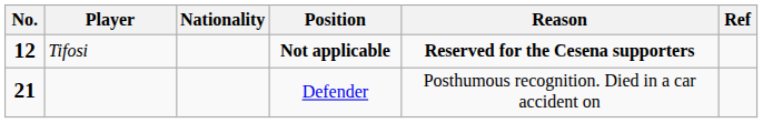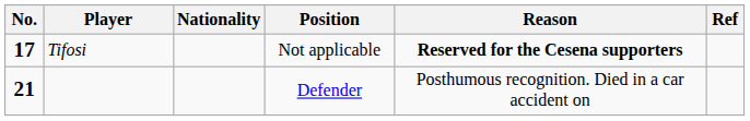 <table class="wikitable" style="font-size:90%; text-align: center;">
 <tr>
 <th width="25">No.</th>
 <th width="100">Player</th>
 <th width="50">Nationality</th>
 <th width="100">Position</th>
 <th width="250">Reason</th>
 <th width="25">Ref</th>
 </tr>
 <tr>
-<td><big><strong>12</strong></big></td>
+<td><big><strong>17</strong></big></td>
 <td align=left><em>Tifosi</em></td>
 <td align=left></td>
-<td><strong>Not applicable</strong></td>
+<td>Not applicable</td>
 <td><strong>Reserved for the Cesena supporters</strong></td>
 <td></td>
 </tr>
 <tr>
 <td><big><strong>21</strong></big></td>
 <td align=left></td>
 <td align=left></td>
 <td><a href='#'>Defender</a></td>
 <td>Posthumous recognition. Died in a car accident on </td>
 <td></td>
 </tr>
 </table>
